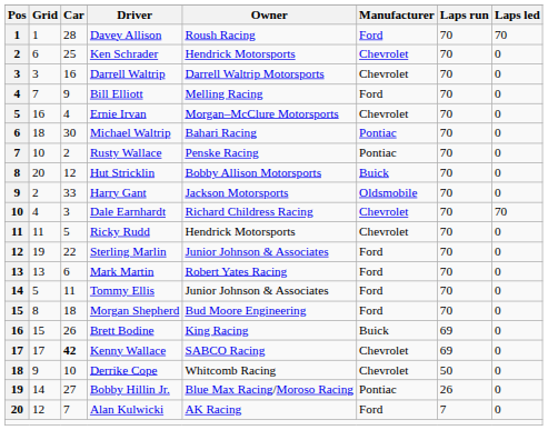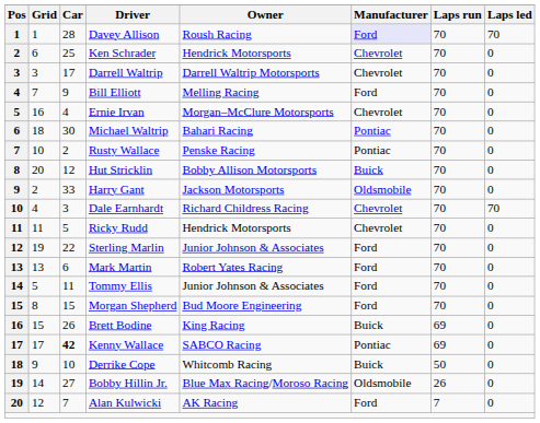 <table class="sortable wikitable" border="1">
 <tr>
 </tr>
 <tr>
 <th scope="col">Pos</th>
 <th scope="col">Grid</th>
 <th scope="col">Car</th>
 <th scope="col">Driver</th>
 <th scope="col">Owner</th>
 <th scope="col">Manufacturer</th>
 <th scope="col">Laps run</th>
 <th scope="col">Laps led</th>
 </tr>
 <tr>
 <th scope="row">1</th>
 <td>1</td>
 <td>28</td>
 <td><a href='#'>Davey Allison</a></td>
 <td><a href='#'>Roush Racing</a></td>
-<td><a href='#'>Ford</a></td>
+<td style="background: lavender;"><a href='#'>Ford</a></td>
 <td>70</td>
 <td>70</td>
 </tr>
 <tr>
 <th scope="row">2</th>
 <td>6</td>
 <td>25</td>
 <td><a href='#'>Ken Schrader</a></td>
 <td><a href='#'>Hendrick Motorsports</a></td>
 <td><a href='#'>Chevrolet</a></td>
 <td>70</td>
 <td>0</td>
 </tr>
 <tr>
 <th scope="row">3</th>
 <td>3</td>
-<td>16</td>
+<td>17</td>
 <td><a href='#'>Darrell Waltrip</a></td>
 <td><a href='#'>Darrell Waltrip Motorsports</a></td>
 <td>Chevrolet</td>
 <td>70</td>
 <td>0</td>
 </tr>
 <tr>
 <th scope="row">4</th>
 <td>7</td>
 <td>9</td>
 <td><a href='#'>Bill Elliott</a></td>
 <td><a href='#'>Melling Racing</a></td>
 <td>Ford</td>
 <td>70</td>
 <td>0</td>
 </tr>
 <tr>
 <th scope="row">5</th>
 <td>16</td>
 <td>4</td>
 <td><a href='#'>Ernie Irvan</a></td>
 <td><a href='#'>Morgan–McClure Motorsports</a></td>
 <td>Chevrolet</td>
 <td>70</td>
 <td>0</td>
 </tr>
 <tr>
 <th scope="row">6</th>
 <td>18</td>
 <td>30</td>
 <td><a href='#'>Michael Waltrip</a></td>
 <td><a href='#'>Bahari Racing</a></td>
 <td><a href='#'>Pontiac</a></td>
 <td>70</td>
 <td>0</td>
 </tr>
 <tr>
 <th scope="row">7</th>
 <td>10</td>
 <td>2</td>
 <td><a href='#'>Rusty Wallace</a></td>
 <td><a href='#'>Penske Racing</a></td>
 <td>Pontiac</td>
 <td>70</td>
 <td>0</td>
 </tr>
 <tr>
 <th scope="row">8</th>
 <td>20</td>
 <td>12</td>
 <td><a href='#'>Hut Stricklin</a></td>
 <td><a href='#'>Bobby Allison Motorsports</a></td>
 <td><a href='#'>Buick</a></td>
 <td>70</td>
 <td>0</td>
 </tr>
 <tr>
 <th scope="row">9</th>
 <td>2</td>
 <td>33</td>
 <td><a href='#'>Harry Gant</a></td>
 <td><a href='#'>Jackson Motorsports</a></td>
 <td><a href='#'>Oldsmobile</a></td>
 <td>70</td>
 <td>0</td>
 </tr>
 <tr>
 <th scope="row">10</th>
 <td>4</td>
 <td>3</td>
 <td><a href='#'>Dale Earnhardt</a></td>
 <td><a href='#'>Richard Childress Racing</a></td>
 <td><a href='#'>Chevrolet</a></td>
 <td>70</td>
 <td>70</td>
 </tr>
 <tr>
 <th scope="row">11</th>
 <td>11</td>
 <td>5</td>
 <td><a href='#'>Ricky Rudd</a></td>
 <td>Hendrick Motorsports</td>
 <td>Chevrolet</td>
 <td>70</td>
 <td>0</td>
 </tr>
 <tr>
 <th scope="row">12</th>
 <td>19</td>
 <td>22</td>
 <td><a href='#'>Sterling Marlin</a></td>
 <td><a href='#'>Junior Johnson & Associates</a></td>
 <td>Ford</td>
 <td>70</td>
 <td>0</td>
 </tr>
 <tr>
 <th scope="row">13</th>
 <td>13</td>
 <td>6</td>
 <td><a href='#'>Mark Martin</a></td>
 <td><a href='#'>Robert Yates Racing</a></td>
 <td>Ford</td>
 <td>70</td>
 <td>0</td>
 </tr>
 <tr>
 <th scope="row">14</th>
 <td>5</td>
 <td>11</td>
 <td><a href='#'>Tommy Ellis</a></td>
 <td>Junior Johnson & Associates</td>
 <td>Ford</td>
 <td>70</td>
 <td>0</td>
 </tr>
 <tr>
 <th scope="row">15</th>
 <td>8</td>
-<td>18</td>
+<td>15</td>
 <td><a href='#'>Morgan Shepherd</a></td>
 <td><a href='#'>Bud Moore Engineering</a></td>
 <td>Ford</td>
 <td>70</td>
 <td>0</td>
 </tr>
 <tr>
 <th scope="row">16</th>
 <td>15</td>
 <td>26</td>
 <td><a href='#'>Brett Bodine</a></td>
 <td><a href='#'>King Racing</a></td>
 <td>Buick</td>
 <td>69</td>
 <td>0</td>
 </tr>
 <tr>
 <th scope="row">17</th>
 <td>17</td>
 <td><strong>42</strong></td>
 <td><a href='#'>Kenny Wallace</a></td>
 <td><a href='#'>SABCO Racing</a></td>
-<td>Chevrolet</td>
+<td>Pontiac</td>
 <td>69</td>
 <td>0</td>
 </tr>
 <tr>
 <th scope="row">18</th>
 <td>9</td>
 <td>10</td>
 <td><a href='#'>Derrike Cope</a></td>
 <td>Whitcomb Racing</td>
-<td>Chevrolet</td>
+<td>Buick</td>
 <td>50</td>
 <td>0</td>
 </tr>
 <tr>
 <th scope="row">19</th>
 <td>14</td>
 <td>27</td>
 <td><a href='#'>Bobby Hillin Jr.</a></td>
 <td><a href='#'>Blue Max Racing</a>/<a href='#'>Moroso Racing</a></td>
-<td>Pontiac</td>
+<td>Oldsmobile</td>
 <td>26</td>
 <td>0</td>
 </tr>
 <tr>
 <th scope="row">20</th>
 <td>12</td>
 <td>7</td>
 <td><a href='#'>Alan Kulwicki</a></td>
 <td><a href='#'>AK Racing</a></td>
 <td>Ford</td>
 <td>7</td>
 <td>0</td>
 </tr>
 <tr class="sortbottom">
 <td colspan="8"></td>
 </tr>
 </table>
